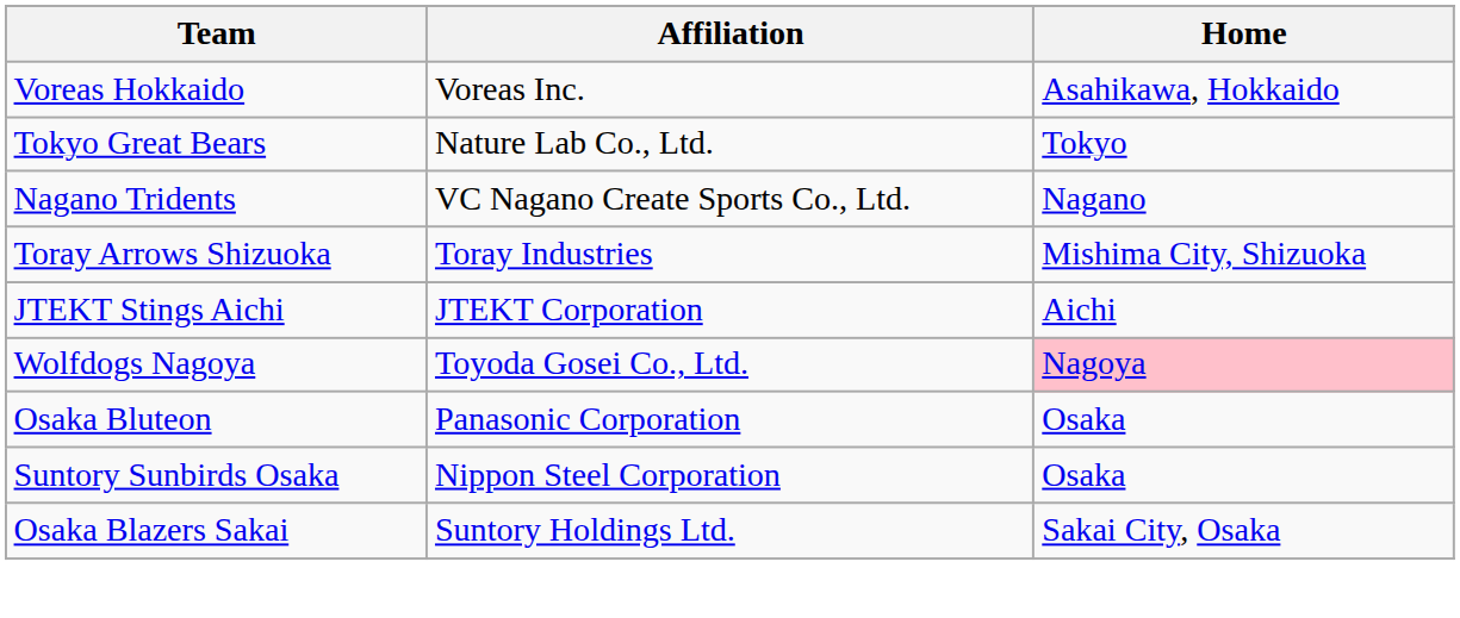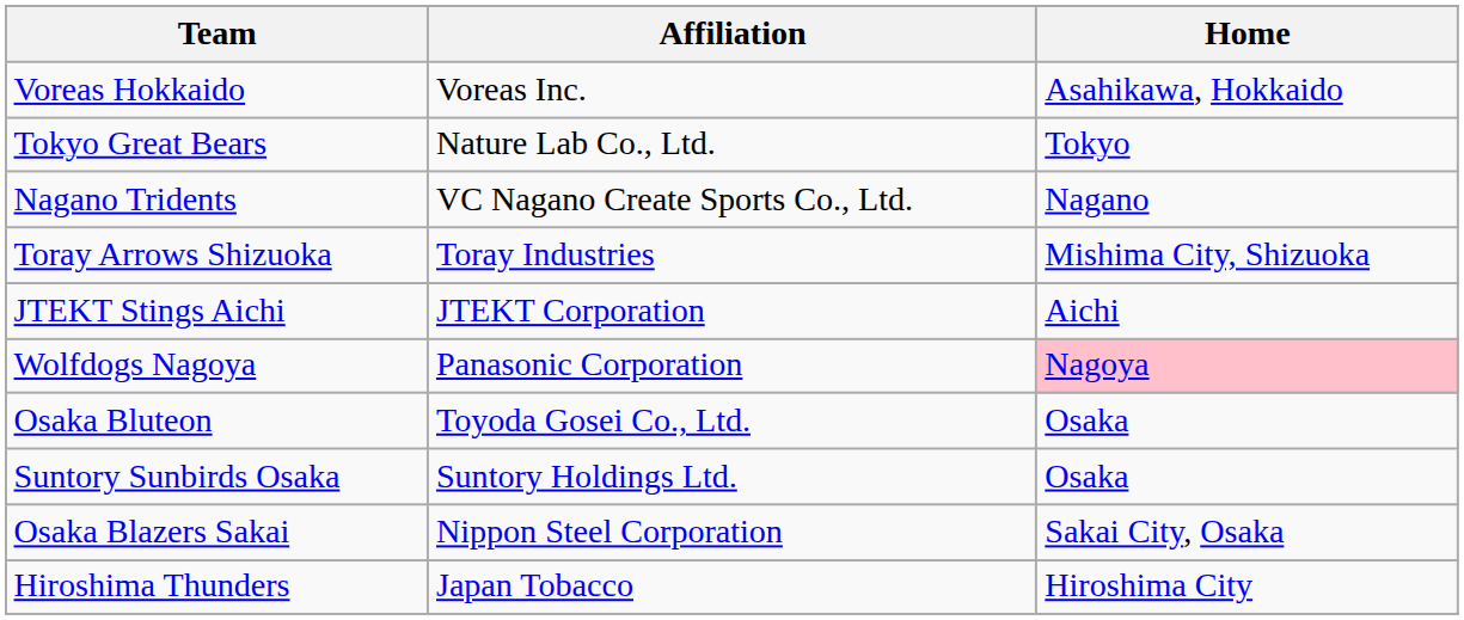 <table class="wikitable" style="width:100%; font-size:90%; text-align:left">
 <tr>
 </tr>
 <tr>
 <th>Team</th>
 <th>Affiliation</th>
 <th>Home</th>
 </tr>
 <tr>
 <td><a href='#'>Voreas Hokkaido</a></td>
 <td>Voreas Inc.</td>
 <td><a href='#'>Asahikawa</a>, <a href='#'>Hokkaido</a></td>
 </tr>
 <tr>
 <td><a href='#'>Tokyo Great Bears</a></td>
 <td>Nature Lab Co., Ltd.</td>
 <td><a href='#'>Tokyo</a></td>
 </tr>
 <tr>
 <td><a href='#'>Nagano Tridents</a></td>
 <td>VC Nagano Create Sports Co., Ltd.</td>
 <td><a href='#'>Nagano</a></td>
 </tr>
 <tr>
 <td><a href='#'>Toray Arrows Shizuoka</a></td>
 <td><a href='#'>Toray Industries</a></td>
 <td><a href='#'>Mishima City, Shizuoka</a></td>
 </tr>
 <tr>
 <td><a href='#'>JTEKT Stings Aichi</a></td>
 <td><a href='#'>JTEKT Corporation</a></td>
 <td><a href='#'>Aichi</a></td>
 </tr>
 <tr>
 <td><a href='#'>Wolfdogs Nagoya</a></td>
-<td><a href='#'>Toyoda Gosei Co., Ltd.</a></td>
+<td><a href='#'>Panasonic Corporation</a></td>
 <td style="background: pink;"><a href='#'>Nagoya</a></td>
 </tr>
 <tr>
 <td><a href='#'>Osaka Bluteon</a></td>
-<td><a href='#'>Panasonic Corporation</a></td>
+<td><a href='#'>Toyoda Gosei Co., Ltd.</a></td>
 <td><a href='#'>Osaka</a></td>
 </tr>
 <tr>
 <td><a href='#'>Suntory Sunbirds Osaka</a></td>
-<td><a href='#'>Nippon Steel Corporation</a></td>
+<td><a href='#'>Suntory Holdings Ltd.</a></td>
 <td><a href='#'>Osaka</a></td>
 </tr>
 <tr>
 <td><a href='#'>Osaka Blazers Sakai</a></td>
-<td><a href='#'>Suntory Holdings Ltd.</a></td>
+<td><a href='#'>Nippon Steel Corporation</a></td>
 <td><a href='#'>Sakai City</a>, <a href='#'>Osaka</a></td>
 </tr>
+<tr>
+<td><a href='#'>Hiroshima Thunders</a></td>
+<td><a href='#'>Japan Tobacco</a></td>
+<td><a href='#'>Hiroshima City</a></td>
+</tr>
 </table>
